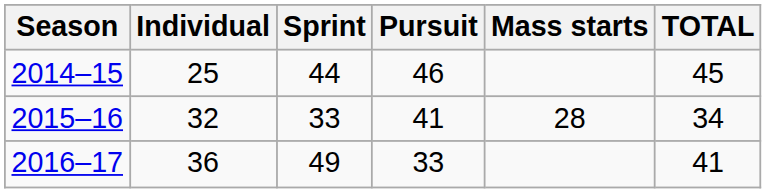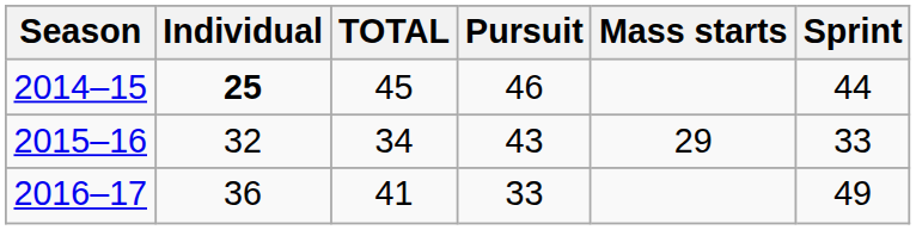 <table class="wikitable sortable" style="text-align: center;">
 <tr>
 <th>Season</th>
 <th>Individual</th>
-<th>Sprint</th>
+<th>TOTAL</th>
 <th>Pursuit</th>
 <th>Mass starts</th>
-<th>TOTAL</th>
+<th>Sprint</th>
 </tr>
 <tr>
 <td><a href='#'>2014–15</a></td>
-<td>25</td>
-<td>44</td>
+<td><strong>25</strong></td>
+<td>45</td>
 <td>46</td>
 <td></td>
-<td>45</td>
+<td>44</td>
 </tr>
 <tr>
 <td><a href='#'>2015–16</a></td>
 <td>32</td>
+<td>34</td>
+<td>43</td>
+<td>29</td>
 <td>33</td>
-<td>41</td>
-<td>28</td>
-<td>34</td>
 </tr>
 <tr>
 <td><a href='#'>2016–17</a></td>
 <td>36</td>
-<td>49</td>
+<td>41</td>
 <td>33</td>
 <td></td>
-<td>41</td>
+<td>49</td>
 </tr>
 </table>
